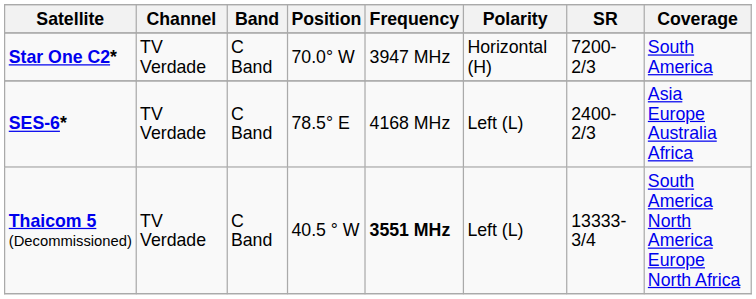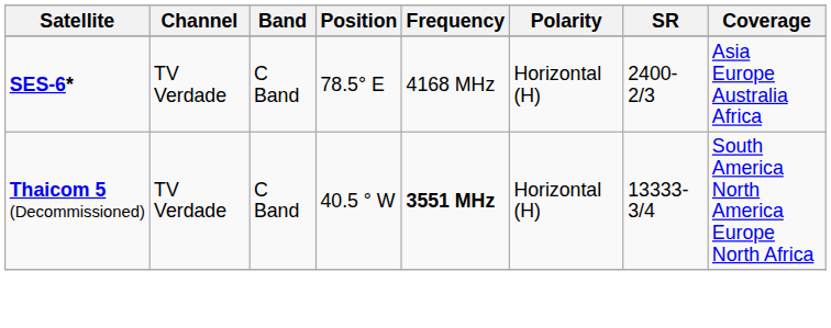 <table class="wikitable">
 <tr>
 </tr>
 <tr style="font-size:90%">
 <th>Satellite</th>
 <th>Channel</th>
 <th>Band</th>
 <th>Position</th>
 <th>Frequency</th>
 <th>Polarity</th>
 <th>SR</th>
 <th>Coverage</th>
 </tr>
 <tr>
 </tr>
-<tr style="font-size:90%">
-<td><strong><a href='#'>Star One C2</a>*</strong></td>
-<td>TV Verdade</td>
-<td>C Band</td>
-<td>70.0° W</td>
-<td>3947 MHz</td>
-<td>Horizontal (H)</td>
-<td>7200-2/3</td>
-<td><a href='#'>South America</a></td>
-</tr>
 <tr>
 </tr>
 <tr style="font-size:90%">
 <td><strong><a href='#'>SES-6</a>*</strong></td>
 <td>TV Verdade</td>
 <td>C Band</td>
 <td>78.5° E</td>
 <td>4168 MHz</td>
-<td>Left (L)</td>
+<td>Horizontal (H)</td>
 <td>2400-2/3</td>
 <td><a href='#'>Asia</a><br><a href='#'>Europe</a><br><a href='#'>Australia</a><br><a href='#'>Africa</a></td>
 </tr>
 <tr style="font-size:90%">
 <td><strong><a href='#'>Thaicom 5</a></strong><br><small>(Decommissioned)</small></td>
 <td>TV Verdade</td>
 <td>C Band</td>
 <td>40.5 ° W</td>
 <td><strong>3551 MHz</strong></td>
-<td>Left (L)</td>
+<td>Horizontal (H)</td>
 <td>13333-3/4</td>
 <td><a href='#'>South America</a><br><a href='#'>North America</a><br><a href='#'>Europe</a><br><a href='#'>North Africa</a></td>
 </tr>
 <tr>
 </tr>
 </table>
